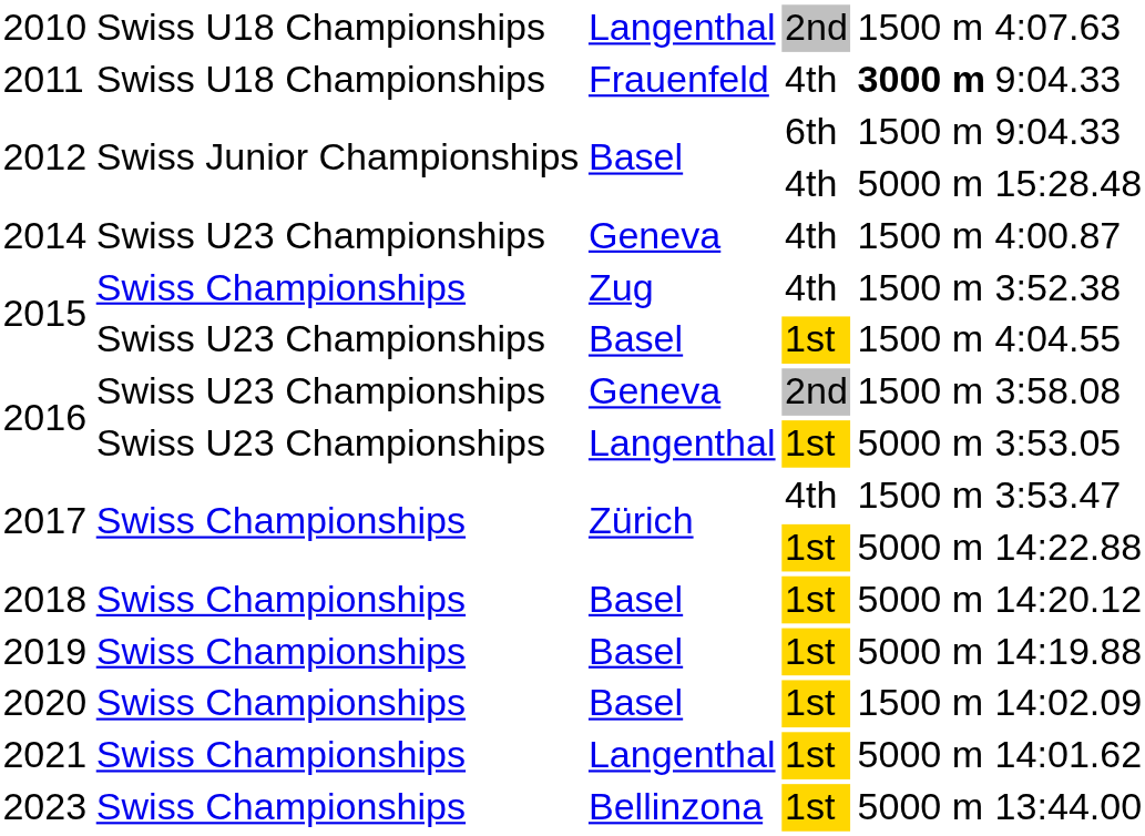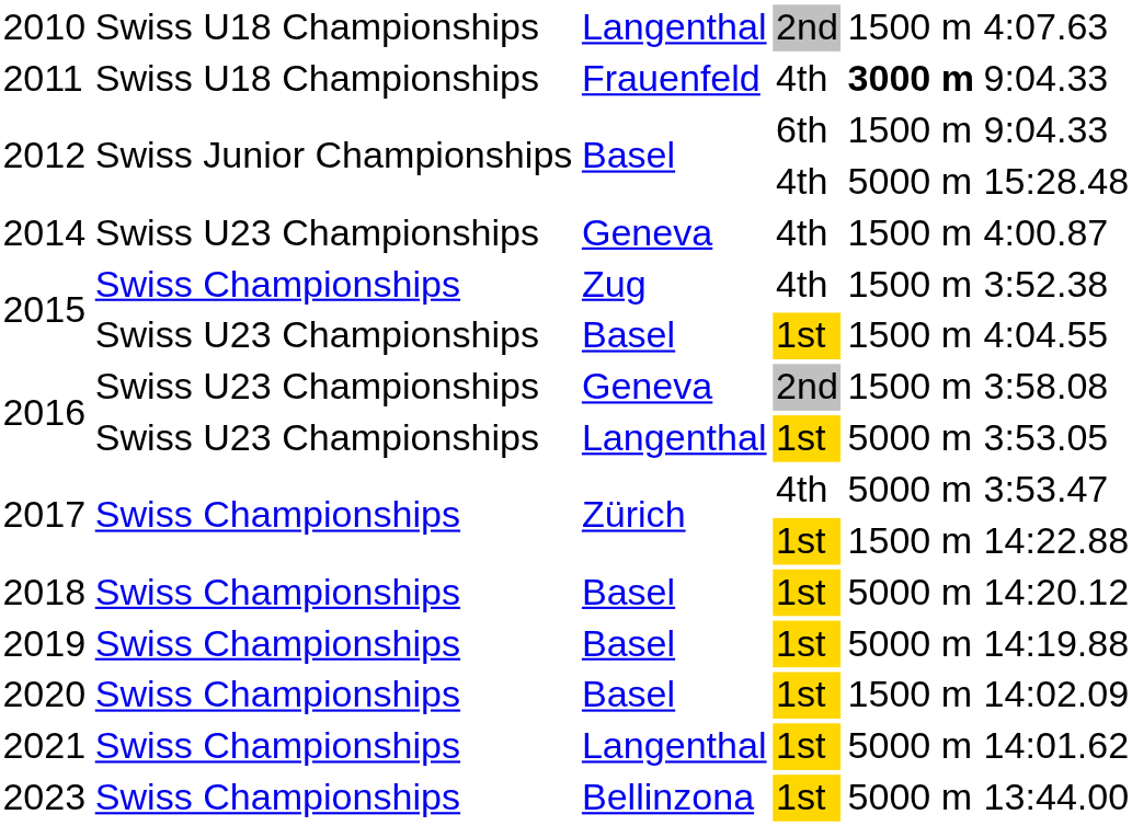 <table>
 <tr>
 <td>2010</td>
 <td>Swiss U18 Championships</td>
 <td><a href='#'>Langenthal</a></td>
 <td bgcolor=silver>2nd</td>
 <td>1500 m</td>
 <td>4:07.63</td>
 <td></td>
 </tr>
 <tr>
 <td>2011</td>
 <td>Swiss U18 Championships</td>
 <td><a href='#'>Frauenfeld</a></td>
 <td>4th</td>
 <td><strong>3000 m</strong></td>
 <td>9:04.33</td>
 <td></td>
 </tr>
 <tr>
 <td rowspan=2>2012</td>
 <td rowspan=2>Swiss Junior Championships</td>
 <td rowspan=2><a href='#'>Basel</a></td>
 <td>6th</td>
 <td>1500 m</td>
 <td>9:04.33</td>
 <td></td>
 </tr>
 <tr>
 <td>4th</td>
 <td>5000 m</td>
 <td>15:28.48</td>
 <td></td>
 </tr>
 <tr>
 <td>2014</td>
 <td>Swiss U23 Championships</td>
 <td><a href='#'>Geneva</a></td>
 <td>4th</td>
 <td>1500 m</td>
 <td>4:00.87</td>
 <td></td>
 </tr>
 <tr>
 <td rowspan=2>2015</td>
 <td><a href='#'>Swiss Championships</a></td>
 <td><a href='#'>Zug</a></td>
 <td>4th</td>
 <td>1500 m</td>
 <td>3:52.38</td>
 <td></td>
 </tr>
 <tr>
 <td>Swiss U23 Championships</td>
 <td><a href='#'>Basel</a></td>
 <td bgcolor=gold>1st</td>
 <td>1500 m</td>
 <td>4:04.55</td>
 <td></td>
 </tr>
 <tr>
 <td rowspan=2>2016</td>
 <td>Swiss U23 Championships</td>
 <td><a href='#'>Geneva</a></td>
 <td bgcolor=silver>2nd</td>
 <td>1500 m</td>
 <td>3:58.08</td>
 <td></td>
 </tr>
 <tr>
 <td>Swiss U23 Championships</td>
 <td><a href='#'>Langenthal</a></td>
 <td bgcolor=gold>1st</td>
 <td>5000 m</td>
 <td>3:53.05</td>
 <td></td>
 </tr>
 <tr>
 <td rowspan=2>2017</td>
 <td rowspan=2><a href='#'>Swiss Championships</a></td>
 <td rowspan=2><a href='#'>Zürich</a></td>
 <td>4th</td>
-<td>1500 m</td>
+<td>5000 m</td>
 <td>3:53.47</td>
 <td></td>
 </tr>
 <tr>
 <td bgcolor=gold>1st</td>
-<td>5000 m</td>
+<td>1500 m</td>
 <td>14:22.88</td>
 <td></td>
 </tr>
 <tr>
 <td>2018</td>
 <td><a href='#'>Swiss Championships</a></td>
 <td><a href='#'>Basel</a></td>
 <td bgcolor=gold>1st</td>
 <td>5000 m</td>
 <td>14:20.12</td>
 <td></td>
 </tr>
 <tr>
 <td>2019</td>
 <td><a href='#'>Swiss Championships</a></td>
 <td><a href='#'>Basel</a></td>
 <td bgcolor=gold>1st</td>
 <td>5000 m</td>
 <td>14:19.88</td>
 <td></td>
 </tr>
 <tr>
 <td>2020</td>
 <td><a href='#'>Swiss Championships</a></td>
 <td><a href='#'>Basel</a></td>
 <td bgcolor=gold>1st</td>
 <td>1500 m</td>
 <td>14:02.09</td>
 <td></td>
 </tr>
 <tr>
 <td>2021</td>
 <td><a href='#'>Swiss Championships</a></td>
 <td><a href='#'>Langenthal</a></td>
 <td bgcolor=gold>1st</td>
 <td>5000 m</td>
 <td>14:01.62</td>
 <td></td>
 </tr>
 <tr>
 <td>2023</td>
 <td><a href='#'>Swiss Championships</a></td>
 <td><a href='#'>Bellinzona</a></td>
 <td bgcolor=gold>1st</td>
 <td>5000 m</td>
 <td>13:44.00</td>
 <td></td>
 </tr>
 <tr>
 </tr>
 </table>
